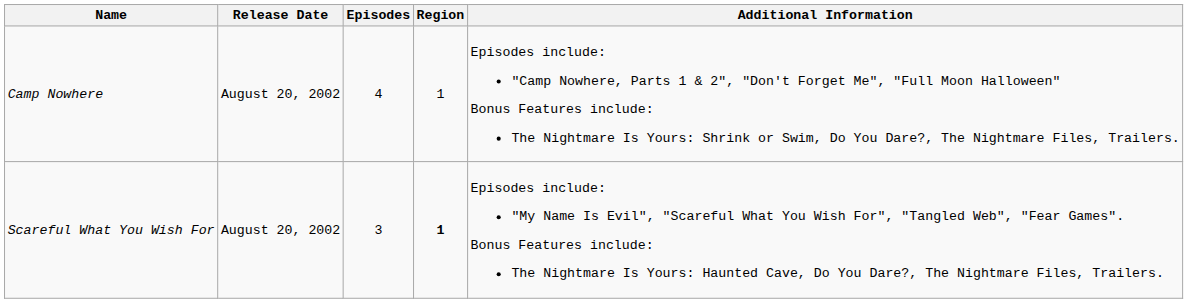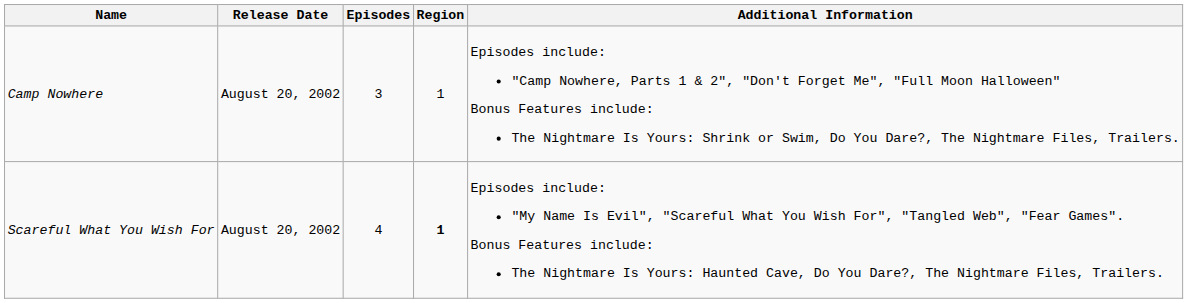 <table class="wikitable">
 <tr>
 <th>Name</th>
 <th>Release Date</th>
 <th>Episodes</th>
 <th>Region</th>
 <th>Additional Information</th>
 </tr>
 <tr>
 <td><em>Camp Nowhere</em></td>
 <td>August 20, 2002</td>
-<td align="center">4</td>
+<td align="center">3</td>
 <td align="center">1</td>
 <td><br>Episodes include:<ul><li>"Camp Nowhere, Parts 1 & 2", "Don't Forget Me", "Full Moon Halloween"</li></ul>Bonus Features include:<ul><li>The Nightmare Is Yours: Shrink or Swim, Do You Dare?, The Nightmare Files, Trailers.</li></ul></td>
 </tr>
 <tr>
 <td><em>Scareful What You Wish For</em></td>
 <td>August 20, 2002</td>
-<td align="center">3</td>
+<td align="center">4</td>
 <td align="center"><strong>1</strong></td>
 <td><br>Episodes include:<ul><li>"My Name Is Evil", "Scareful What You Wish For", "Tangled Web", "Fear Games".</li></ul>Bonus Features include:<ul><li>The Nightmare Is Yours: Haunted Cave, Do You Dare?, The Nightmare Files, Trailers.</li></ul></td>
 </tr>
 </table>
